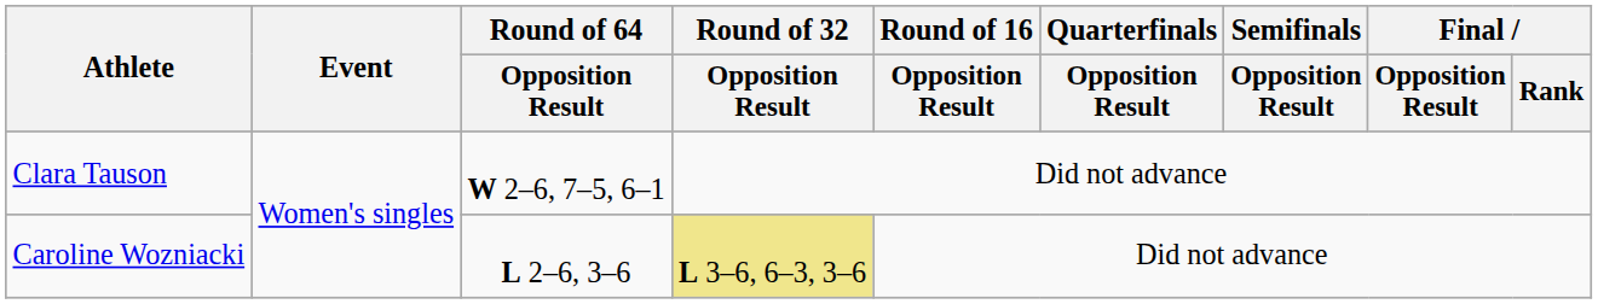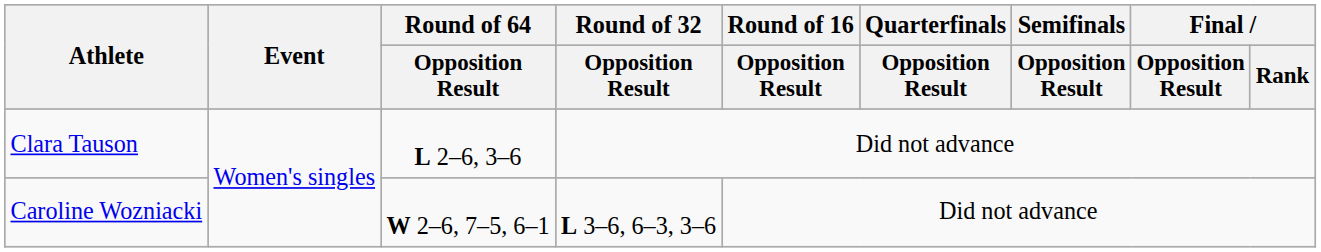 <table class="wikitable" style="font-size:90%;">
 <tr>
 <th rowspan=2>Athlete</th>
 <th rowspan=2>Event</th>
 <th>Round of 64</th>
 <th>Round of 32</th>
 <th>Round of 16</th>
 <th>Quarterfinals</th>
 <th>Semifinals</th>
 <th colspan=2>Final / </th>
 </tr>
 <tr style="font-size:95%">
 <th>Opposition<br>Result</th>
 <th>Opposition<br>Result</th>
 <th>Opposition<br>Result</th>
 <th>Opposition<br>Result</th>
 <th>Opposition<br>Result</th>
 <th>Opposition<br>Result</th>
 <th>Rank</th>
 </tr>
 <tr align=center>
 <td align=left><a href='#'>Clara Tauson</a></td>
 <td align=left rowspan=2><a href='#'>Women's singles</a></td>
-<td><br><strong>W</strong> 2–6, 7–5, 6–1</td>
+<td><br><strong>L</strong> 2–6, 3–6</td>
 <td colspan=6>Did not advance</td>
 </tr>
 <tr align=center>
 <td align=left><a href='#'>Caroline Wozniacki</a></td>
-<td><br><strong>L</strong> 2–6, 3–6</td>
-<td style="background: khaki;"><br><strong>L</strong> 3–6, 6–3, 3–6</td>
+<td><br><strong>W</strong> 2–6, 7–5, 6–1</td>
+<td><br><strong>L</strong> 3–6, 6–3, 3–6</td>
 <td colspan=5>Did not advance</td>
 </tr>
 </table>
